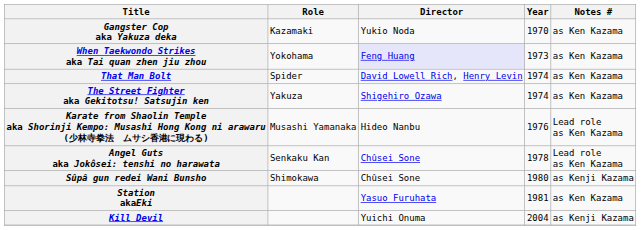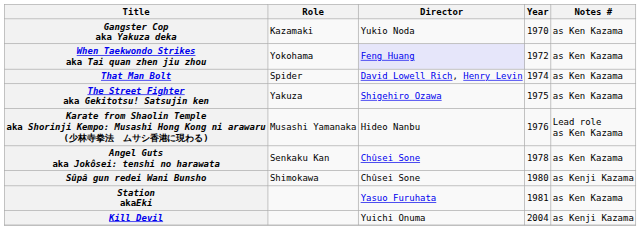 <table class="wikitable plainrowheaders sortable">
 <tr>
 <th scope="col" class="unsortable">Title</th>
 <th scope="col">Role</th>
 <th scope="col">Director</th>
 <th scope="col">Year</th>
 <th scope="col" class="unsortable">Notes #</th>
 </tr>
 <tr>
 <th scope="row"><em>Gangster Cop</em><br>aka <em>Yakuza deka</em></th>
 <td>Kazamaki</td>
 <td>Yukio Noda</td>
 <td>1970</td>
 <td>as Ken Kazama</td>
 </tr>
 <tr>
 <th scope="row"><em><a href='#'>When Taekwondo Strikes</a></em><br>aka <em>Tai quan zhen jiu zhou</em></th>
 <td>Yokohama</td>
 <td style="background: lavender;"><a href='#'>Feng Huang</a></td>
-<td>1973</td>
+<td>1972</td>
 <td>as Ken Kazama</td>
 </tr>
 <tr>
 <th scope="row"><em><a href='#'>That Man Bolt</a></em></th>
 <td>Spider</td>
 <td><a href='#'>David Lowell Rich</a>, <a href='#'>Henry Levin</a></td>
 <td>1974</td>
 <td>as Ken Kazama</td>
 </tr>
 <tr>
 <th scope="row"><em><a href='#'>The Street Fighter</a></em><br>aka <em>Gekitotsu! Satsujin ken</em></th>
 <td>Yakuza</td>
 <td><a href='#'>Shigehiro Ozawa</a></td>
-<td>1974</td>
+<td>1975</td>
 <td>as Ken Kazama</td>
 </tr>
 <tr>
 <th scope="row"><em>Karate from Shaolin Temple</em><br>aka <em>Shorinji Kempo: Musashi Hong Kong ni arawaru</em><br>(少林寺拳法　ムサシ香港に現わる)</th>
 <td>Musashi Yamanaka</td>
 <td>Hideo Nanbu</td>
 <td>1976</td>
 <td>Lead role<br>as Ken Kazama</td>
 </tr>
 <tr>
 <th scope="row"><em>Angel Guts</em><br>aka <em>Jokôsei: tenshi no harawata</em></th>
 <td>Senkaku Kan</td>
 <td><a href='#'>Chûsei Sone</a></td>
 <td>1978</td>
-<td>Lead role<br>as Ken Kazama</td>
+<td>as Ken Kazama</td>
 </tr>
 <tr>
 <th scope="row"><em>Sûpâ gun redei Wani Bunsho</em></th>
 <td>Shimokawa</td>
 <td>Chûsei Sone</td>
 <td>1980</td>
 <td>as Kenji Kazama</td>
 </tr>
 <tr>
 <th scope="row"><em>Station</em><br>aka<em>Eki </em></th>
 <td></td>
 <td><a href='#'>Yasuo Furuhata</a></td>
 <td>1981</td>
 <td>as Ken Kazama</td>
 </tr>
 <tr>
 <th scope="row"><em><a href='#'>Kill Devil</a></em></th>
 <td></td>
 <td>Yuichi Onuma</td>
 <td>2004</td>
 <td>as Kenji Kazama</td>
 </tr>
 <tr>
 </tr>
 </table>
